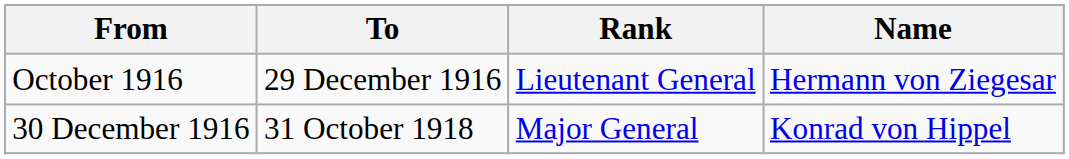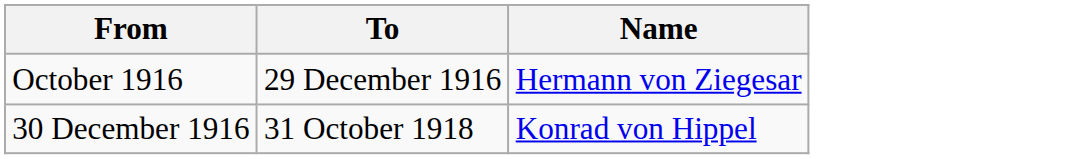 <table Class="wikitable sortable">
 <tr>
 <th>From<br></th>
 <th>To<br></th>
-<th>Rank<br></th>
 <th>Name<br></th>
 </tr>
 <tr>
 <td>October 1916</td>
 <td>29 December 1916</td>
-<td><a href='#'>Lieutenant General</a></td>
 <td><a href='#'>Hermann von Ziegesar</a></td>
 </tr>
 <tr>
 <td>30 December 1916</td>
 <td>31 October 1918</td>
-<td><a href='#'>Major General</a></td>
 <td><a href='#'>Konrad von Hippel</a></td>
 </tr>
 </table>
